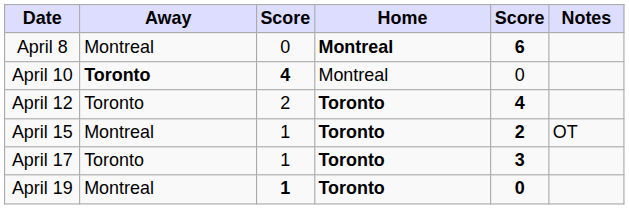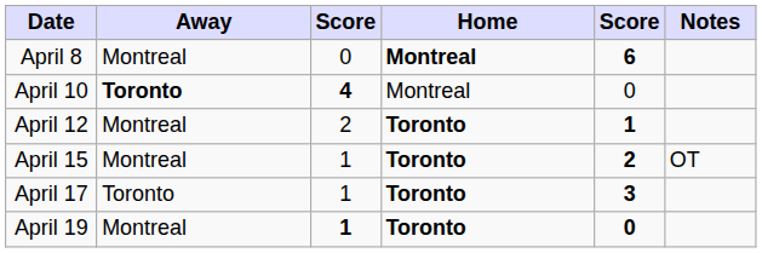 <table class="wikitable">
 <tr>
 <th style="background:#ddf; width:60px;">Date</th>
 <th style="background:#ddf; width:150px;">Away</th>
 <th style="background:#ddf; width:5px;;">Score</th>
 <th style="background:#ddf; width:150px;">Home</th>
 <th style="background:#ddf; width:5px;;">Score</th>
 <th style="background:#ddf; width:60px;">Notes</th>
 </tr>
 <tr>
 <td style="text-align:center;">April 8</td>
 <td>Montreal</td>
 <td style="text-align:center;">0</td>
 <td><strong>Montreal </strong></td>
 <td style="text-align:center;"><strong>6</strong></td>
 <td></td>
 </tr>
 <tr>
 <td style="text-align:center;">April 10</td>
 <td><strong>Toronto</strong></td>
 <td style="text-align:center;"><strong>4</strong></td>
 <td>Montreal</td>
 <td style="text-align:center;">0</td>
 <td></td>
 </tr>
 <tr>
 <td style="text-align:center;">April 12</td>
-<td>Toronto</td>
+<td>Montreal</td>
 <td style="text-align:center;">2</td>
 <td><strong>Toronto</strong></td>
-<td style="text-align:center;"><strong>4</strong></td>
+<td style="text-align:center;"><strong>1</strong></td>
 <td></td>
 </tr>
 <tr>
 <td style="text-align:center;">April 15</td>
 <td>Montreal</td>
 <td style="text-align:center;">1</td>
 <td><strong>Toronto</strong></td>
 <td style="text-align:center;"><strong>2</strong></td>
 <td>OT</td>
 </tr>
 <tr>
 <td style="text-align:center;">April 17</td>
 <td>Toronto</td>
 <td style="text-align:center;">1</td>
 <td><strong>Toronto</strong></td>
 <td style="text-align:center;"><strong>3</strong></td>
 <td></td>
 </tr>
 <tr>
 <td style="text-align:center;">April 19</td>
 <td>Montreal</td>
 <td style="text-align:center;"><strong>1</strong></td>
 <td><strong>Toronto</strong></td>
 <td style="text-align:center;"><strong>0</strong></td>
 <td></td>
 </tr>
 </table>
